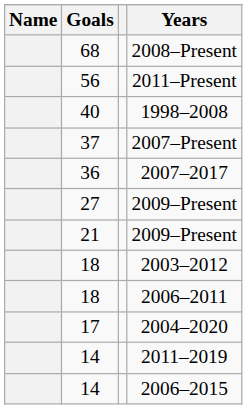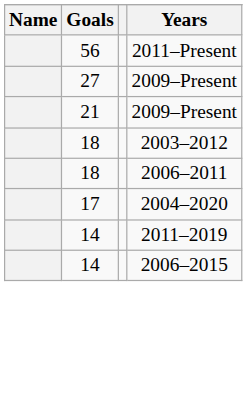 <table class="wikitable sortable plainrowheaders static-row-numbers" style="text-align:center">
 <tr>
 </tr>
 <tr>
 <th scope="col">Name</th>
 <th scope="col">Goals</th>
 <th scope="col"></th>
 <th scope="col">Years</th>
 </tr>
 <tr>
 <th scope="row"></th>
-<td>68</td>
-<td></td>
-<td>2008–Present</td>
-</tr>
-<tr>
-<th scope="row"></th>
 <td>56</td>
 <td></td>
 <td>2011–Present</td>
-</tr>
-<tr>
-<th scope="row"></th>
-<td>40</td>
-<td></td>
-<td>1998–2008</td>
-</tr>
-<tr>
-<th scope="row"></th>
-<td>37</td>
-<td></td>
-<td>2007–Present</td>
-</tr>
-<tr>
-<th scope="row"></th>
-<td>36</td>
-<td></td>
-<td>2007–2017</td>
 </tr>
 <tr>
 <th scope="row"></th>
 <td>27</td>
 <td></td>
 <td>2009–Present</td>
 </tr>
 <tr>
 <th scope="row"></th>
 <td>21</td>
 <td></td>
 <td>2009–Present</td>
 </tr>
 <tr>
 <th scope="row"></th>
 <td>18</td>
 <td></td>
 <td>2003–2012</td>
 </tr>
 <tr>
 <th scope="row"></th>
 <td>18</td>
 <td></td>
 <td>2006–2011</td>
 </tr>
 <tr>
 <th scope="row"></th>
 <td>17</td>
 <td></td>
 <td>2004–2020</td>
 </tr>
 <tr>
 <th scope="row"></th>
 <td>14</td>
 <td></td>
 <td>2011–2019</td>
 </tr>
 <tr>
 <th scope="row"></th>
 <td>14</td>
 <td></td>
 <td>2006–2015</td>
 </tr>
 </table>
